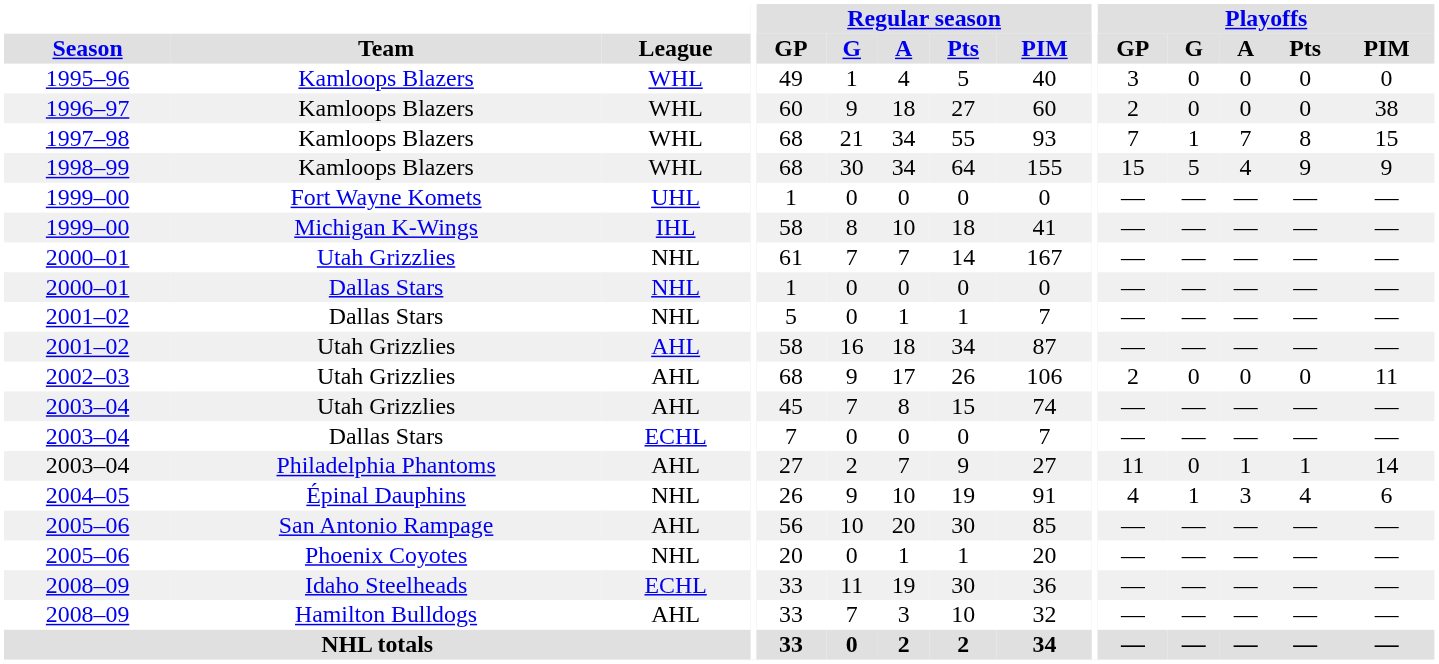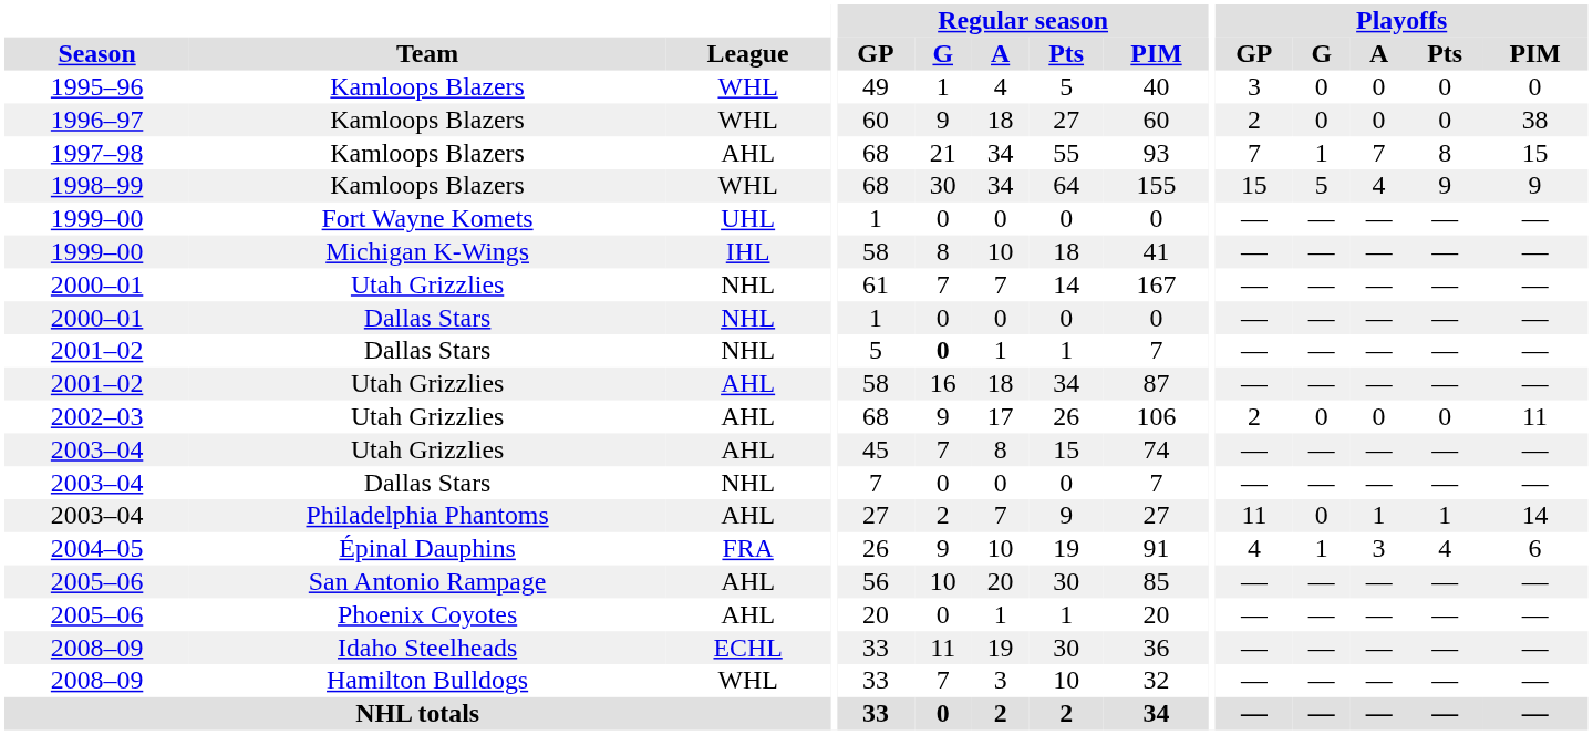 <table border="0" cellpadding="1" cellspacing="0" style="text-align:center; width:60em">
 <tr bgcolor="#e0e0e0">
 <th colspan="3" bgcolor="#ffffff"></th>
 <th rowspan="100" bgcolor="#ffffff"></th>
 <th colspan="5"><a href='#'>Regular season</a></th>
 <th rowspan="100" bgcolor="#ffffff"></th>
 <th colspan="5"><a href='#'>Playoffs</a></th>
 </tr>
 <tr bgcolor="#e0e0e0">
 <th><a href='#'>Season</a></th>
 <th>Team</th>
 <th>League</th>
 <th>GP</th>
 <th><a href='#'>G</a></th>
 <th><a href='#'>A</a></th>
 <th><a href='#'>Pts</a></th>
 <th><a href='#'>PIM</a></th>
 <th>GP</th>
 <th>G</th>
 <th>A</th>
 <th>Pts</th>
 <th>PIM</th>
 </tr>
 <tr>
 <td><a href='#'>1995–96</a></td>
 <td><a href='#'>Kamloops Blazers</a></td>
 <td><a href='#'>WHL</a></td>
 <td>49</td>
 <td>1</td>
 <td>4</td>
 <td>5</td>
 <td>40</td>
 <td>3</td>
 <td>0</td>
 <td>0</td>
 <td>0</td>
 <td>0</td>
 </tr>
 <tr bgcolor="#f0f0f0">
 <td><a href='#'>1996–97</a></td>
 <td>Kamloops Blazers</td>
 <td>WHL</td>
 <td>60</td>
 <td>9</td>
 <td>18</td>
 <td>27</td>
 <td>60</td>
 <td>2</td>
 <td>0</td>
 <td>0</td>
 <td>0</td>
 <td>38</td>
 </tr>
 <tr>
 <td><a href='#'>1997–98</a></td>
 <td>Kamloops Blazers</td>
-<td>WHL</td>
+<td>AHL</td>
 <td>68</td>
 <td>21</td>
 <td>34</td>
 <td>55</td>
 <td>93</td>
 <td>7</td>
 <td>1</td>
 <td>7</td>
 <td>8</td>
 <td>15</td>
 </tr>
 <tr bgcolor="#f0f0f0">
 <td><a href='#'>1998–99</a></td>
 <td>Kamloops Blazers</td>
 <td>WHL</td>
 <td>68</td>
 <td>30</td>
 <td>34</td>
 <td>64</td>
 <td>155</td>
 <td>15</td>
 <td>5</td>
 <td>4</td>
 <td>9</td>
 <td>9</td>
 </tr>
 <tr>
 <td><a href='#'>1999–00</a></td>
 <td><a href='#'>Fort Wayne Komets</a></td>
 <td><a href='#'>UHL</a></td>
 <td>1</td>
 <td>0</td>
 <td>0</td>
 <td>0</td>
 <td>0</td>
 <td>—</td>
 <td>—</td>
 <td>—</td>
 <td>—</td>
 <td>—</td>
 </tr>
 <tr bgcolor="#f0f0f0">
 <td><a href='#'>1999–00</a></td>
 <td><a href='#'>Michigan K-Wings</a></td>
 <td><a href='#'>IHL</a></td>
 <td>58</td>
 <td>8</td>
 <td>10</td>
 <td>18</td>
 <td>41</td>
 <td>—</td>
 <td>—</td>
 <td>—</td>
 <td>—</td>
 <td>—</td>
 </tr>
 <tr>
 <td><a href='#'>2000–01</a></td>
 <td><a href='#'>Utah Grizzlies</a></td>
 <td>NHL</td>
 <td>61</td>
 <td>7</td>
 <td>7</td>
 <td>14</td>
 <td>167</td>
 <td>—</td>
 <td>—</td>
 <td>—</td>
 <td>—</td>
 <td>—</td>
 </tr>
 <tr bgcolor="#f0f0f0">
 <td><a href='#'>2000–01</a></td>
 <td><a href='#'>Dallas Stars</a></td>
 <td><a href='#'>NHL</a></td>
 <td>1</td>
 <td>0</td>
 <td>0</td>
 <td>0</td>
 <td>0</td>
 <td>—</td>
 <td>—</td>
 <td>—</td>
 <td>—</td>
 <td>—</td>
 </tr>
 <tr>
 <td><a href='#'>2001–02</a></td>
 <td>Dallas Stars</td>
 <td>NHL</td>
 <td>5</td>
-<td>0</td>
+<td><strong>0</strong></td>
 <td>1</td>
 <td>1</td>
 <td>7</td>
 <td>—</td>
 <td>—</td>
 <td>—</td>
 <td>—</td>
 <td>—</td>
 </tr>
 <tr bgcolor="#f0f0f0">
 <td><a href='#'>2001–02</a></td>
 <td>Utah Grizzlies</td>
 <td><a href='#'>AHL</a></td>
 <td>58</td>
 <td>16</td>
 <td>18</td>
 <td>34</td>
 <td>87</td>
 <td>—</td>
 <td>—</td>
 <td>—</td>
 <td>—</td>
 <td>—</td>
 </tr>
 <tr>
 <td><a href='#'>2002–03</a></td>
 <td>Utah Grizzlies</td>
 <td>AHL</td>
 <td>68</td>
 <td>9</td>
 <td>17</td>
 <td>26</td>
 <td>106</td>
 <td>2</td>
 <td>0</td>
 <td>0</td>
 <td>0</td>
 <td>11</td>
 </tr>
 <tr bgcolor="#f0f0f0">
 <td><a href='#'>2003–04</a></td>
 <td>Utah Grizzlies</td>
 <td>AHL</td>
 <td>45</td>
 <td>7</td>
 <td>8</td>
 <td>15</td>
 <td>74</td>
 <td>—</td>
 <td>—</td>
 <td>—</td>
 <td>—</td>
 <td>—</td>
 </tr>
 <tr>
 <td><a href='#'>2003–04</a></td>
 <td>Dallas Stars</td>
-<td><a href='#'>ECHL</a></td>
+<td>NHL</td>
 <td>7</td>
 <td>0</td>
 <td>0</td>
 <td>0</td>
 <td>7</td>
 <td>—</td>
 <td>—</td>
 <td>—</td>
 <td>—</td>
 <td>—</td>
 </tr>
 <tr bgcolor="#f0f0f0">
 <td>2003–04</td>
 <td><a href='#'>Philadelphia Phantoms</a></td>
 <td>AHL</td>
 <td>27</td>
 <td>2</td>
 <td>7</td>
 <td>9</td>
 <td>27</td>
 <td>11</td>
 <td>0</td>
 <td>1</td>
 <td>1</td>
 <td>14</td>
 </tr>
 <tr>
 <td><a href='#'>2004–05</a></td>
 <td><a href='#'>Épinal Dauphins</a></td>
-<td>NHL</td>
+<td><a href='#'>FRA</a></td>
 <td>26</td>
 <td>9</td>
 <td>10</td>
 <td>19</td>
 <td>91</td>
 <td>4</td>
 <td>1</td>
 <td>3</td>
 <td>4</td>
 <td>6</td>
 </tr>
 <tr bgcolor="#f0f0f0">
 <td><a href='#'>2005–06</a></td>
 <td><a href='#'>San Antonio Rampage</a></td>
 <td>AHL</td>
 <td>56</td>
 <td>10</td>
 <td>20</td>
 <td>30</td>
 <td>85</td>
 <td>—</td>
 <td>—</td>
 <td>—</td>
 <td>—</td>
 <td>—</td>
 </tr>
 <tr>
 <td><a href='#'>2005–06</a></td>
 <td><a href='#'>Phoenix Coyotes</a></td>
-<td>NHL</td>
+<td>AHL</td>
 <td>20</td>
 <td>0</td>
 <td>1</td>
 <td>1</td>
 <td>20</td>
 <td>—</td>
 <td>—</td>
 <td>—</td>
 <td>—</td>
 <td>—</td>
 </tr>
 <tr bgcolor="#f0f0f0">
 <td><a href='#'>2008–09</a></td>
 <td><a href='#'>Idaho Steelheads</a></td>
 <td><a href='#'>ECHL</a></td>
 <td>33</td>
 <td>11</td>
 <td>19</td>
 <td>30</td>
 <td>36</td>
 <td>—</td>
 <td>—</td>
 <td>—</td>
 <td>—</td>
 <td>—</td>
 </tr>
 <tr>
 <td><a href='#'>2008–09</a></td>
 <td><a href='#'>Hamilton Bulldogs</a></td>
-<td>AHL</td>
+<td>WHL</td>
 <td>33</td>
 <td>7</td>
 <td>3</td>
 <td>10</td>
 <td>32</td>
 <td>—</td>
 <td>—</td>
 <td>—</td>
 <td>—</td>
 <td>—</td>
 </tr>
 <tr bgcolor="#e0e0e0">
 <th colspan="3">NHL totals</th>
 <th>33</th>
 <th>0</th>
 <th>2</th>
 <th>2</th>
 <th>34</th>
 <th>—</th>
 <th>—</th>
 <th>—</th>
 <th>—</th>
 <th>—</th>
 </tr>
 </table>
